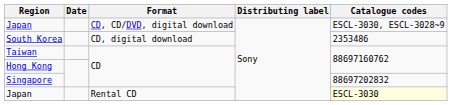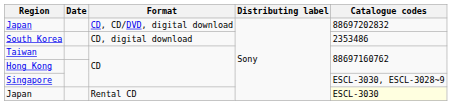 <table class="wikitable">
 <tr>
 <th>Region</th>
 <th>Date</th>
 <th>Format</th>
 <th>Distributing label</th>
 <th>Catalogue codes</th>
 </tr>
 <tr>
 <td><a href='#'>Japan</a></td>
 <td></td>
 <td><a href='#'>CD</a>, CD/<a href='#'>DVD</a>, digital download</td>
 <td rowspan=6>Sony</td>
-<td>ESCL-3030, ESCL-3028~9</td>
+<td>88697202832</td>
 </tr>
 <tr>
 <td><a href='#'>South Korea</a></td>
 <td></td>
 <td>CD, digital download</td>
 <td>2353486</td>
 </tr>
 <tr>
 <td><a href='#'>Taiwan</a></td>
 <td></td>
 <td rowspan=3>CD</td>
 <td rowspan=2>88697160762</td>
 </tr>
 <tr>
 <td><a href='#'>Hong Kong</a></td>
 <td rowspan=2></td>
 </tr>
 <tr>
 <td><a href='#'>Singapore</a></td>
-<td>88697202832</td>
+<td>ESCL-3030, ESCL-3028~9</td>
 </tr>
 <tr>
 <td>Japan</td>
 <td></td>
 <td>Rental CD</td>
 <td style="background: lightyellow;">ESCL-3030</td>
 </tr>
 </table>
